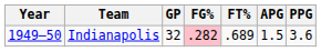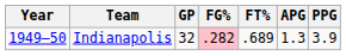 <table class="wikitable sortable" style="font-size:95%; text-align:right;">
 <tr>
 <th>Year</th>
 <th>Team</th>
 <th>GP</th>
 <th>FG%</th>
 <th>FT%</th>
 <th>APG</th>
 <th>PPG</th>
 </tr>
 <tr>
 <td style="text-align:left;"><a href='#'>1949–50</a></td>
 <td style="text-align:left;"><a href='#'>Indianapolis</a></td>
 <td>32</td>
 <td style="background: pink;">.282</td>
 <td>.689</td>
-<td>1.5</td>
-<td>3.6</td>
+<td>1.3</td>
+<td>3.9</td>
 </tr>
 </table>
